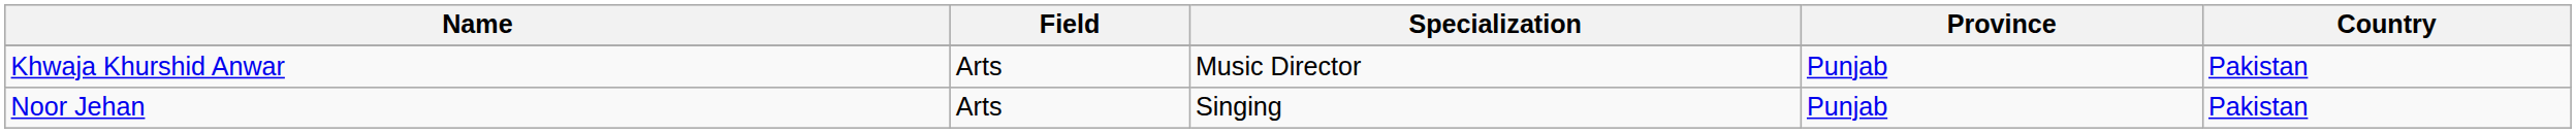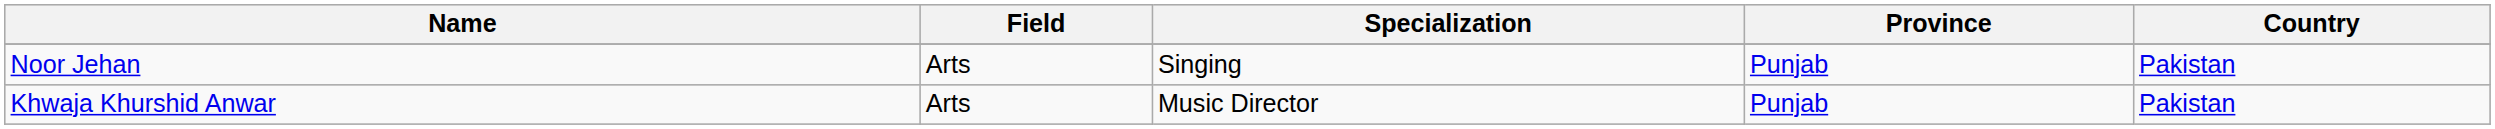 <table class="wikitable sortable" border="0" width="100%">
 <tr>
 <th>Name</th>
 <th>Field</th>
 <th>Specialization</th>
 <th>Province</th>
 <th>Country</th>
 </tr>
 <tr bgcolor=#edf3fe>
 </tr>
 <tr>
+<td><a href='#'>Noor Jehan</a></td>
+<td>Arts</td>
+<td>Singing</td>
+<td><a href='#'>Punjab</a></td>
+<td><a href='#'>Pakistan</a></td>
+</tr>
+<tr>
 <td><a href='#'>Khwaja Khurshid Anwar</a></td>
 <td>Arts</td>
 <td>Music Director</td>
 <td><a href='#'>Punjab</a></td>
 <td><a href='#'>Pakistan</a></td>
 </tr>
-<tr>
-<td><a href='#'>Noor Jehan</a></td>
-<td>Arts</td>
-<td>Singing</td>
-<td><a href='#'>Punjab</a></td>
-<td><a href='#'>Pakistan</a></td>
-</tr>
 </table>
